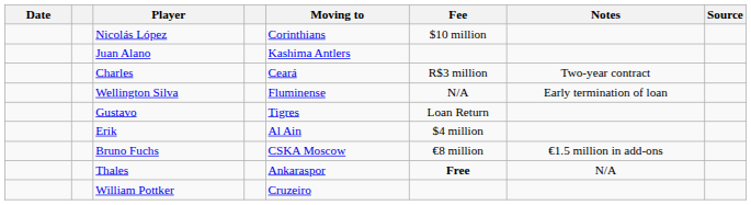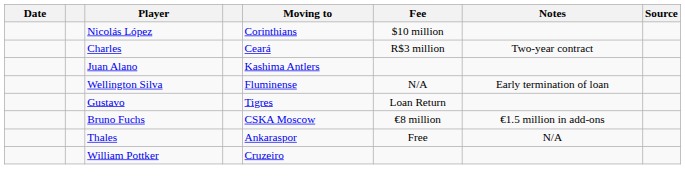 <table class="wikitable sortable">
 <tr>
 <th style="width:80px;">Date</th>
 <th style="width:20px;"></th>
 <th style="width:190px;">Player</th>
 <th style="width:20px;"></th>
 <th style="width:180px;">Moving to</th>
 <th style="width:120px;" class="unsortable">Fee</th>
 <th style="width:250px;" class="unsortable">Notes</th>
 <th style="width:20px;">Source</th>
 </tr>
 <tr>
 <td></td>
 <td align="center"></td>
 <td> <a href='#'>Nicolás López</a></td>
 <td align=center></td>
 <td> <a href='#'>Corinthians</a></td>
 <td align=center>$10 million</td>
 <td align=center></td>
 <td><small></small></td>
 </tr>
 <tr>
 <td></td>
 <td align="center"></td>
+<td> <a href='#'>Charles</a></td>
+<td align=center></td>
+<td> <a href='#'>Ceará</a></td>
+<td align=center>R$3 million</td>
+<td align=center>Two-year contract</td>
+<td><small></small></td>
+</tr>
+<tr>
+<td></td>
+<td align="center"></td>
 <td> <a href='#'>Juan Alano</a></td>
 <td align=center></td>
 <td> <a href='#'>Kashima Antlers</a></td>
 <td align=center></td>
 <td align=center></td>
-<td><small></small></td>
-</tr>
-<tr>
-<td></td>
-<td align="center"></td>
-<td> <a href='#'>Charles</a></td>
-<td align=center></td>
-<td> <a href='#'>Ceará</a></td>
-<td align=center>R$3 million</td>
-<td align=center>Two-year contract</td>
 <td><small></small></td>
 </tr>
 <tr>
 <td></td>
 <td align="center"></td>
 <td> <a href='#'>Wellington Silva</a></td>
 <td align=center></td>
 <td> <a href='#'>Fluminense</a></td>
 <td align=center>N/A</td>
 <td align=center>Early termination of loan</td>
 <td><small></small></td>
 </tr>
 <tr>
 <td></td>
 <td align="center"></td>
 <td> <a href='#'>Gustavo</a></td>
 <td align=center></td>
 <td> <a href='#'>Tigres</a></td>
 <td align=center>Loan Return</td>
 <td align=center></td>
 <td></td>
 </tr>
 <tr>
 <td></td>
 <td align="center"></td>
-<td> <a href='#'>Erik</a></td>
-<td align=center></td>
-<td> <a href='#'>Al Ain</a></td>
-<td align=center>$4 million</td>
-<td align=center></td>
-<td></td>
-</tr>
-<tr>
-<td></td>
-<td align="center"></td>
 <td> <a href='#'>Bruno Fuchs</a></td>
 <td align=center></td>
 <td> <a href='#'>CSKA Moscow</a></td>
 <td align=center>€8 million</td>
 <td align=center>€1.5 million in add-ons</td>
 <td><small></small><small></small></td>
 </tr>
 <tr>
 <td></td>
 <td align="center"></td>
 <td> <a href='#'>Thales</a></td>
 <td align=center></td>
 <td> <a href='#'>Ankaraspor</a></td>
-<td align=center><strong>Free</strong></td>
+<td align=center>Free</td>
 <td align=center>N/A</td>
 <td></td>
 </tr>
 <tr>
 <td></td>
 <td align="center"></td>
 <td> <a href='#'>William Pottker</a></td>
 <td align=center></td>
 <td> <a href='#'>Cruzeiro</a></td>
 <td align=center></td>
 <td align=center></td>
 <td></td>
 </tr>
 </table>
